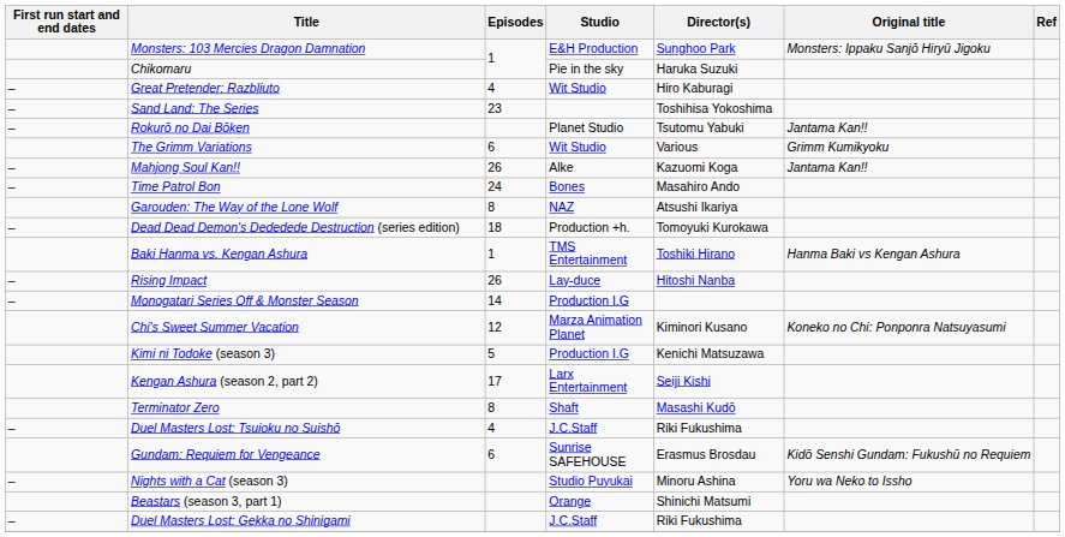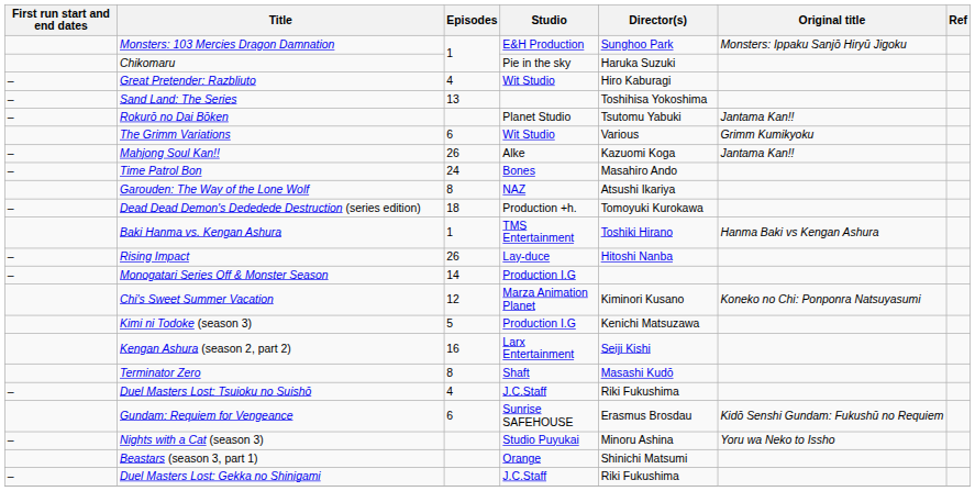 <table class="wikitable sortable" border="1">
 <tr>
 <th data-sort-type="text" width="150px">First run start and end dates</th>
 <th width="450px">Title</th>
 <th data-sort-type="text" width="10px">Episodes</th>
 <th data-sort-type="text" width="130px">Studio</th>
 <th data-sort-type="text" width="160px">Director(s)</th>
 <th>Original title</th>
 <th class="unsortable" width="5px">Ref</th>
 </tr>
 <tr>
 <td></td>
 <td><em><a href='#'>Monsters: 103 Mercies Dragon Damnation</a></em></td>
 <td rowspan="2">1</td>
 <td><a href='#'>E&H Production</a></td>
 <td><a href='#'>Sunghoo Park</a></td>
 <td><em>Monsters: Ippaku Sanjō Hiryū Jigoku</em></td>
 <td></td>
 </tr>
 <tr>
 <td></td>
 <td><em>Chikomaru</em></td>
 <td>Pie in the sky</td>
 <td>Haruka Suzuki</td>
 <td></td>
 <td></td>
 </tr>
 <tr>
 <td> – </td>
 <td><em><a href='#'>Great Pretender: Razbliuto</a></em></td>
 <td>4</td>
 <td><a href='#'>Wit Studio</a></td>
 <td>Hiro Kaburagi</td>
 <td></td>
 <td></td>
 </tr>
 <tr>
 <td> – </td>
 <td><em><a href='#'>Sand Land: The Series</a></em></td>
-<td>23</td>
+<td>13</td>
 <td></td>
 <td>Toshihisa Yokoshima</td>
 <td></td>
 <td></td>
 </tr>
 <tr>
 <td> –</td>
 <td><em><a href='#'>Rokurō no Dai Bōken</a></em></td>
 <td></td>
 <td>Planet Studio</td>
 <td>Tsutomu Yabuki</td>
 <td><em>Jantama Kan!!</em></td>
 <td></td>
 </tr>
 <tr>
 <td></td>
 <td><em><a href='#'>The Grimm Variations</a></em></td>
 <td>6</td>
 <td><a href='#'>Wit Studio</a></td>
 <td>Various</td>
 <td><em>Grimm Kumikyoku</em></td>
 <td></td>
 </tr>
 <tr>
 <td> – </td>
 <td><em><a href='#'>Mahjong Soul Kan!!</a></em></td>
 <td>26</td>
 <td>Alke</td>
 <td>Kazuomi Koga</td>
 <td><em>Jantama Kan!!</em></td>
 <td></td>
 </tr>
 <tr>
 <td> – </td>
 <td><em><a href='#'>Time Patrol Bon</a></em></td>
 <td>24</td>
 <td><a href='#'>Bones</a></td>
 <td>Masahiro Ando</td>
 <td></td>
 <td></td>
 </tr>
 <tr>
 <td></td>
 <td><em><a href='#'>Garouden: The Way of the Lone Wolf</a></em></td>
 <td>8</td>
 <td><a href='#'>NAZ</a></td>
 <td>Atsushi Ikariya</td>
 <td></td>
 <td></td>
 </tr>
 <tr>
 <td> – </td>
 <td><em><a href='#'>Dead Dead Demon's Dededede Destruction</a></em> (series edition)</td>
 <td>18</td>
 <td>Production +h.</td>
 <td>Tomoyuki Kurokawa</td>
 <td></td>
 <td></td>
 </tr>
 <tr>
 <td></td>
 <td><em><a href='#'>Baki Hanma vs. Kengan Ashura</a></em></td>
 <td>1</td>
 <td><a href='#'>TMS Entertainment</a></td>
 <td><a href='#'>Toshiki Hirano</a></td>
 <td><em>Hanma Baki vs Kengan Ashura</em></td>
 <td></td>
 </tr>
 <tr>
 <td> – </td>
 <td><em><a href='#'>Rising Impact</a></em></td>
 <td>26</td>
 <td><a href='#'>Lay-duce</a></td>
 <td><a href='#'>Hitoshi Nanba</a></td>
 <td></td>
 <td></td>
 </tr>
 <tr>
 <td> – </td>
 <td><em><a href='#'>Monogatari Series Off & Monster Season</a></em></td>
 <td>14</td>
 <td><a href='#'>Production I.G</a></td>
 <td></td>
 <td></td>
 <td></td>
 </tr>
 <tr>
 <td></td>
 <td><em><a href='#'>Chi's Sweet Summer Vacation</a></em></td>
 <td>12</td>
 <td><a href='#'>Marza Animation Planet</a></td>
 <td>Kiminori Kusano</td>
 <td><em>Koneko no Chi: Ponponra Natsuyasumi</em></td>
 <td></td>
 </tr>
 <tr>
 <td></td>
 <td><em><a href='#'>Kimi ni Todoke</a></em> (season 3)</td>
 <td>5</td>
 <td><a href='#'>Production I.G</a></td>
 <td>Kenichi Matsuzawa</td>
 <td></td>
 <td></td>
 </tr>
 <tr>
 <td></td>
 <td><em><a href='#'>Kengan Ashura</a></em> (season 2, part 2)</td>
-<td>17</td>
+<td>16</td>
 <td><a href='#'>Larx Entertainment</a></td>
 <td><a href='#'>Seiji Kishi</a></td>
 <td></td>
 <td></td>
 </tr>
 <tr>
 <td></td>
 <td><em><a href='#'>Terminator Zero</a></em></td>
 <td>8</td>
 <td><a href='#'>Shaft</a></td>
 <td><a href='#'>Masashi Kudō</a></td>
 <td></td>
 <td></td>
 </tr>
 <tr>
 <td> – </td>
 <td><em><a href='#'>Duel Masters Lost: Tsuioku no Suishō</a></em></td>
 <td>4</td>
 <td><a href='#'>J.C.Staff</a></td>
 <td>Riki Fukushima</td>
 <td></td>
 <td></td>
 </tr>
 <tr>
 <td></td>
 <td><em><a href='#'>Gundam: Requiem for Vengeance</a></em></td>
 <td>6</td>
 <td><a href='#'>Sunrise</a><br>SAFEHOUSE</td>
 <td>Erasmus Brosdau</td>
 <td><em>Kidō Senshi Gundam: Fukushū no Requiem</em></td>
 <td></td>
 </tr>
 <tr>
 <td> –</td>
 <td><em><a href='#'>Nights with a Cat</a></em> (season 3)</td>
 <td></td>
 <td><a href='#'>Studio Puyukai</a></td>
 <td>Minoru Ashina</td>
 <td><em>Yoru wa Neko to Issho</em></td>
 <td></td>
 </tr>
 <tr>
 <td></td>
 <td><em><a href='#'>Beastars</a></em> (season 3, part 1)</td>
 <td></td>
 <td><a href='#'>Orange</a></td>
 <td>Shinichi Matsumi</td>
 <td></td>
 <td></td>
 </tr>
 <tr>
 <td> –</td>
 <td><em><a href='#'>Duel Masters Lost: Gekka no Shinigami</a></em></td>
 <td></td>
 <td><a href='#'>J.C.Staff</a></td>
 <td>Riki Fukushima</td>
 <td></td>
 <td></td>
 </tr>
 <tr>
 </tr>
 </table>
